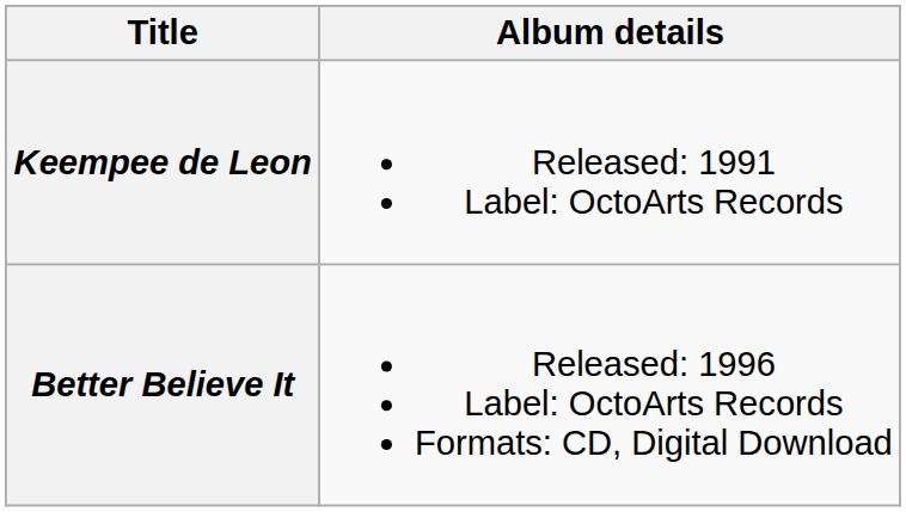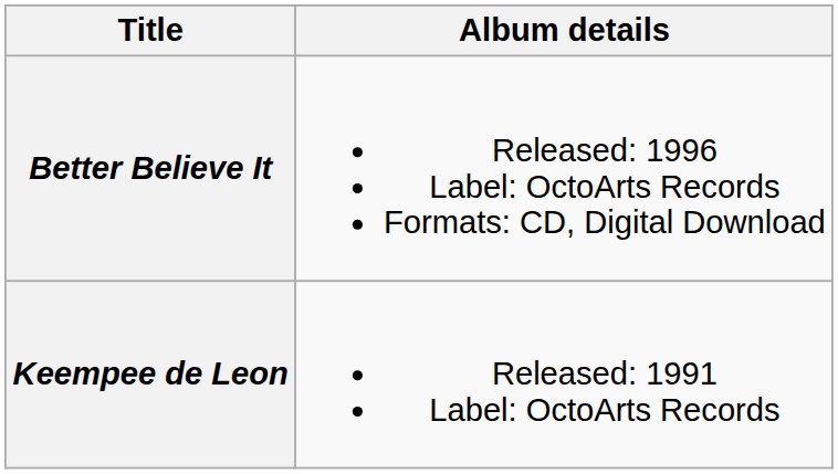 <table class="wikitable plainrowheaders" style="text-align:center;">
 <tr>
 <th scope="col">Title</th>
 <th scope="col">Album details</th>
 </tr>
 <tr>
+<th scope="row"><em>Better Believe It</em></th>
+<td><br><ul><li>Released: 1996</li><li>Label: OctoArts Records</li><li>Formats: CD, Digital Download</li></ul></td>
+</tr>
+<tr>
 <th scope="row"><em>Keempee de Leon</em></th>
 <td><br><ul><li>Released: 1991</li><li>Label: OctoArts Records</li></ul></td>
 </tr>
-<tr>
-<th scope="row"><em>Better Believe It</em></th>
-<td><br><ul><li>Released: 1996</li><li>Label: OctoArts Records</li><li>Formats: CD, Digital Download</li></ul></td>
-</tr>
 </table>
